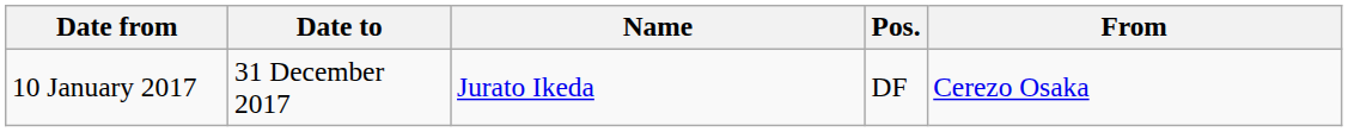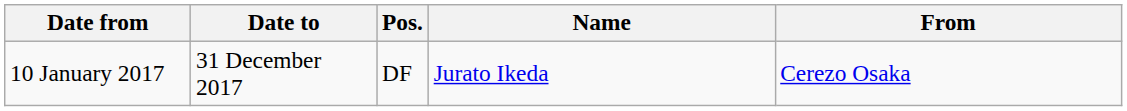 <table class="wikitable">
 <tr>
 <th width="120">Date from</th>
 <th width="120">Date to</th>
+<th>Pos.</th>
 <th width="230">Name</th>
-<th>Pos.</th>
 <th width="230">From</th>
 </tr>
 <tr>
 <td>10 January 2017</td>
 <td>31 December 2017</td>
+<td>DF</td>
 <td> <a href='#'>Jurato Ikeda</a></td>
-<td>DF</td>
 <td> <a href='#'>Cerezo Osaka</a></td>
 </tr>
 </table>
